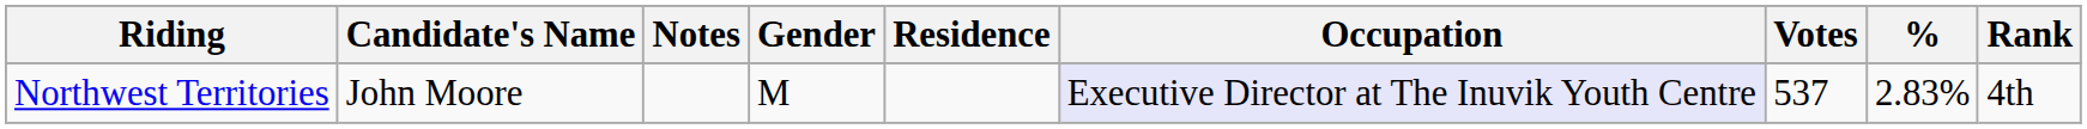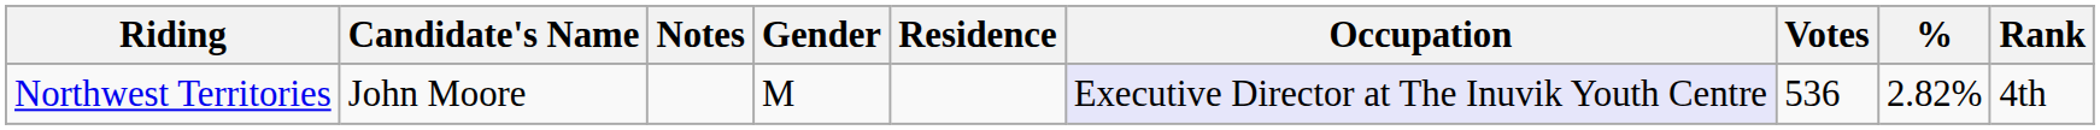 <table class="wikitable sortable">
 <tr>
 <th>Riding<br></th>
 <th>Candidate's Name</th>
 <th>Notes</th>
 <th>Gender</th>
 <th>Residence</th>
 <th>Occupation</th>
 <th>Votes</th>
 <th>%</th>
 <th>Rank</th>
 </tr>
 <tr>
 <td><a href='#'>Northwest Territories</a></td>
 <td>John Moore</td>
 <td></td>
 <td>M</td>
 <td></td>
 <td style="background: lavender;">Executive Director at The Inuvik Youth Centre</td>
-<td>537</td>
-<td>2.83%</td>
+<td>536</td>
+<td>2.82%</td>
 <td>4th</td>
 </tr>
 </table>
